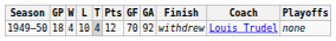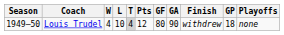 <table class="wikitable">
 <tr>
 <th>Season</th>
-<th>GP</th>
+<th>Coach</th>
 <th>W</th>
 <th>L</th>
 <th>T</th>
 <th>Pts</th>
 <th>GF</th>
 <th>GA</th>
 <th>Finish</th>
-<th>Coach</th>
+<th>GP</th>
 <th>Playoffs</th>
 </tr>
 <tr>
 <td>1949–50</td>
-<td>18</td>
+<td><a href='#'>Louis Trudel</a></td>
 <td>4</td>
 <td>10</td>
 <td style="background: lightgrey;">4</td>
 <td>12</td>
-<td>70</td>
-<td>92</td>
+<td>80</td>
+<td>90</td>
 <td><em>withdrew</em></td>
-<td><a href='#'>Louis Trudel</a></td>
+<td>18</td>
 <td><em>none</em></td>
 </tr>
 </table>
